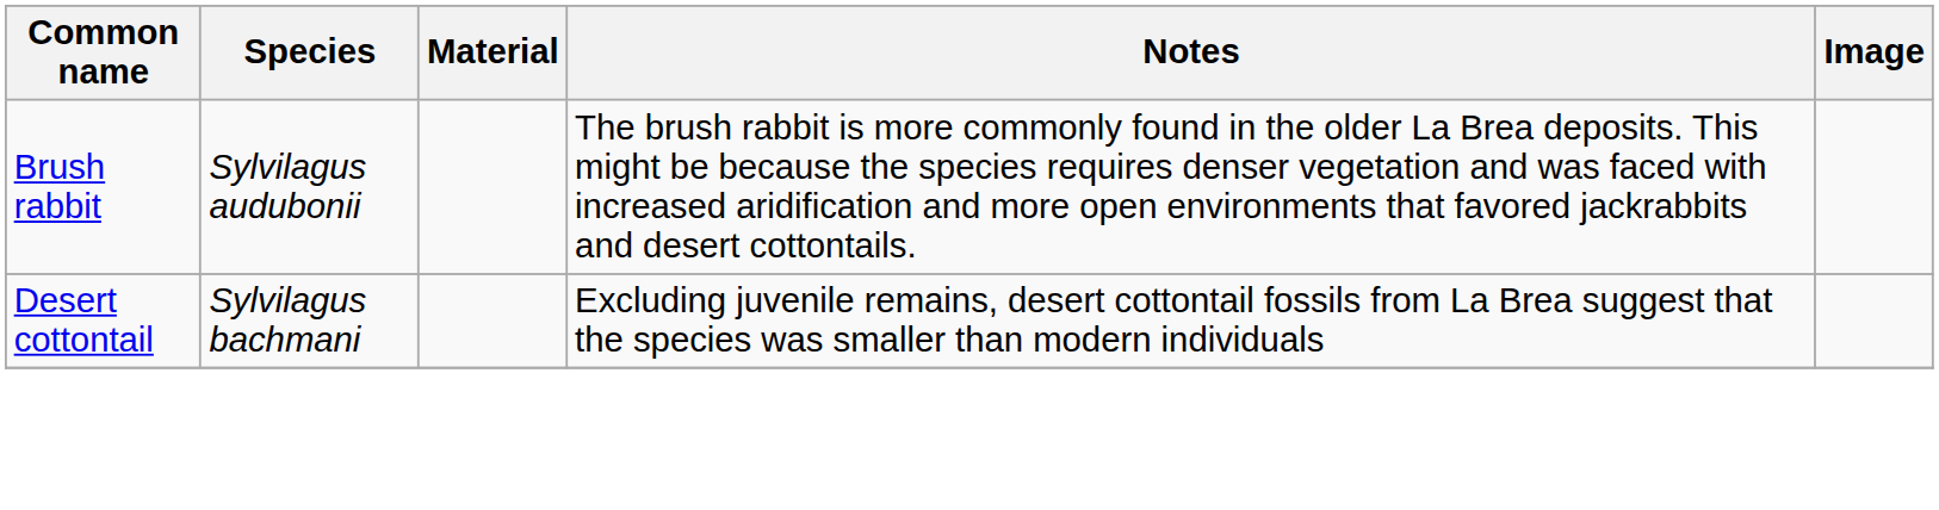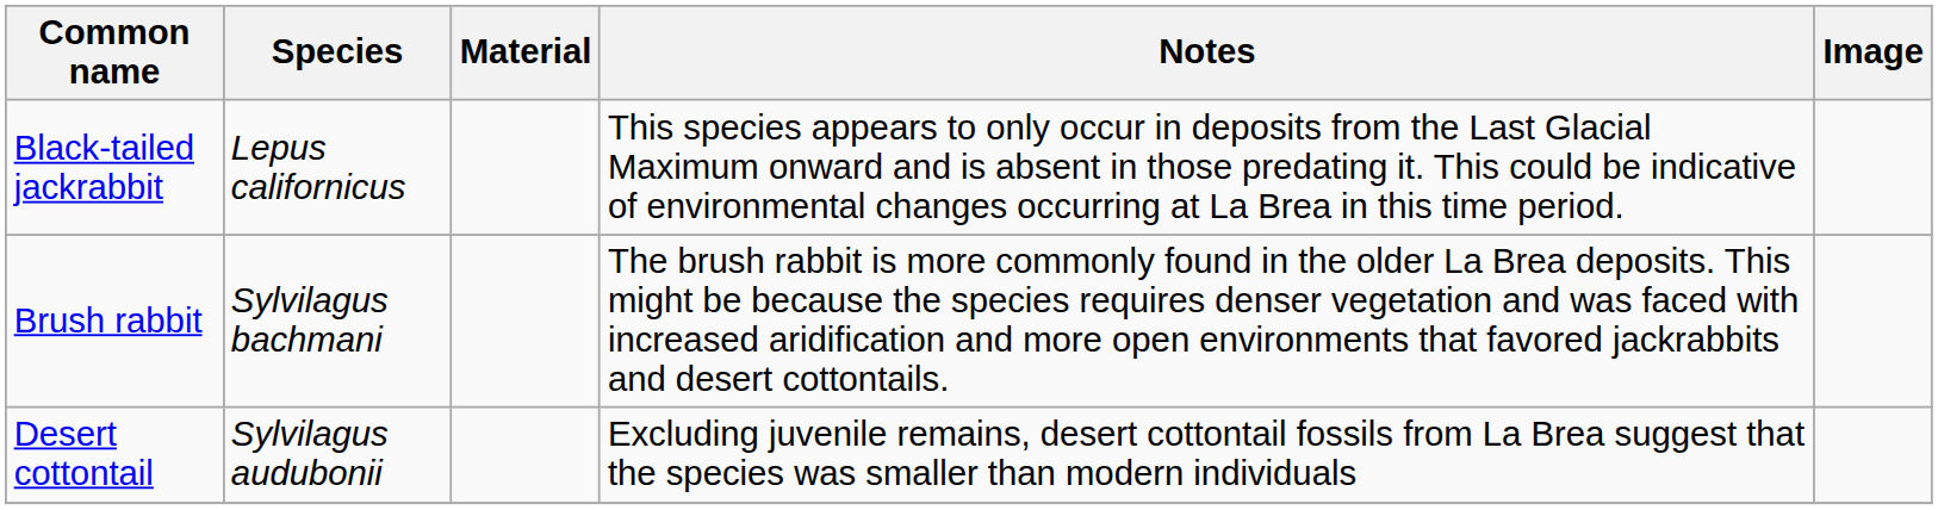 <table class="wikitable" align="center" width="100%">
 <tr>
 <th>Common name</th>
 <th>Species</th>
 <th>Material</th>
 <th>Notes</th>
 <th>Image</th>
 </tr>
 <tr>
+<td><a href='#'>Black-tailed jackrabbit</a></td>
+<td><em>Lepus californicus</em></td>
+<td></td>
+<td>This species appears to only occur in deposits from the Last Glacial Maximum onward and is absent in those predating it. This could be indicative of environmental changes occurring at La Brea in this time period.</td>
+<td></td>
+</tr>
+<tr>
 <td><a href='#'>Brush rabbit</a></td>
-<td><em>Sylvilagus audubonii</em></td>
+<td><em>Sylvilagus bachmani</em></td>
 <td></td>
 <td>The brush rabbit is more commonly found in the older La Brea deposits. This might be because the species requires denser vegetation and was faced with increased aridification and more open environments that favored jackrabbits and desert cottontails.</td>
 <td></td>
 </tr>
 <tr>
 <td><a href='#'>Desert cottontail</a></td>
-<td><em>Sylvilagus bachmani</em></td>
+<td><em>Sylvilagus audubonii</em></td>
 <td></td>
 <td>Excluding juvenile remains, desert cottontail fossils from La Brea suggest that the species was smaller than modern individuals</td>
 <td></td>
 </tr>
 <tr>
 </tr>
 </table>
